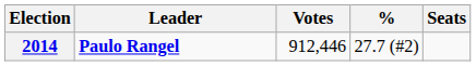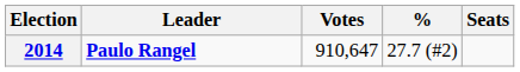 <table class="wikitable" style="text-align:right;">
 <tr>
 <th>Election</th>
 <th width="175px">Leader</th>
 <th width="60px">Votes</th>
 <th>%</th>
 <th>Seats</th>
 </tr>
 <tr>
 <th><a href='#'>2014</a></th>
 <td align=left><strong><a href='#'>Paulo Rangel</a></strong></td>
-<td>912,446</td>
+<td>910,647</td>
 <td>27.7 (#2)</td>
 <td></td>
 </tr>
 </table>
